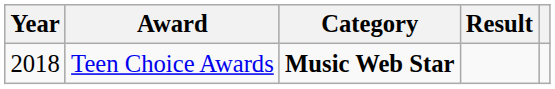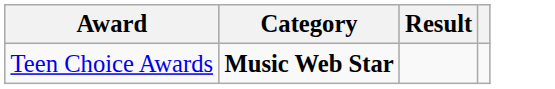 <table class="wikitable">
 <tr>
-<th>Year</th>
 <th>Award</th>
 <th>Category</th>
 <th>Result</th>
 <th></th>
 </tr>
 <tr>
-<td>2018</td>
 <td><a href='#'>Teen Choice Awards</a></td>
 <td><strong>Music Web Star</strong></td>
 <td></td>
 <td></td>
 </tr>
 </table>
